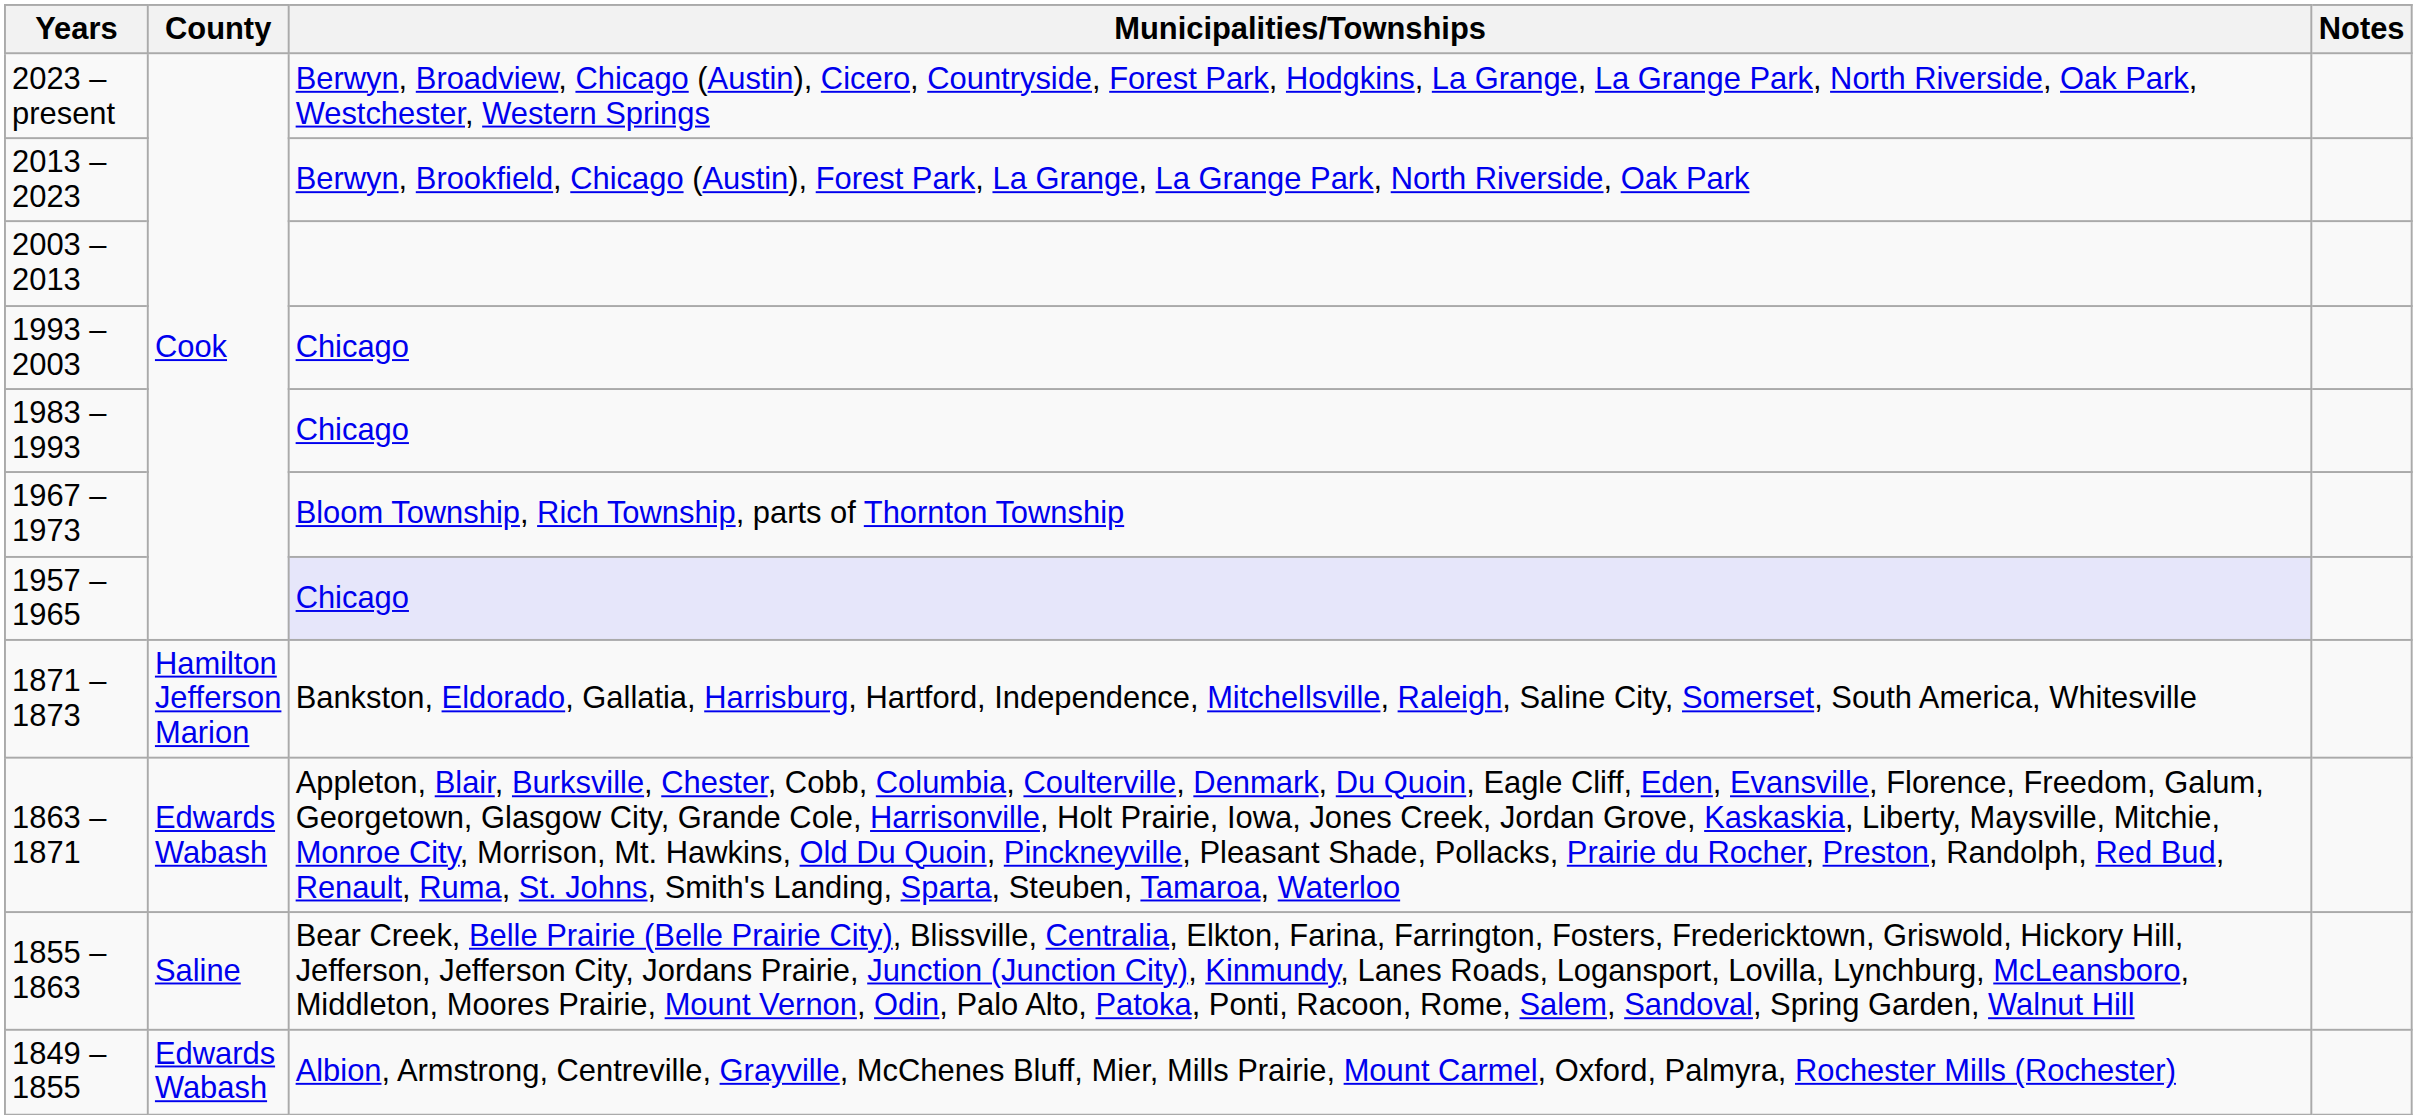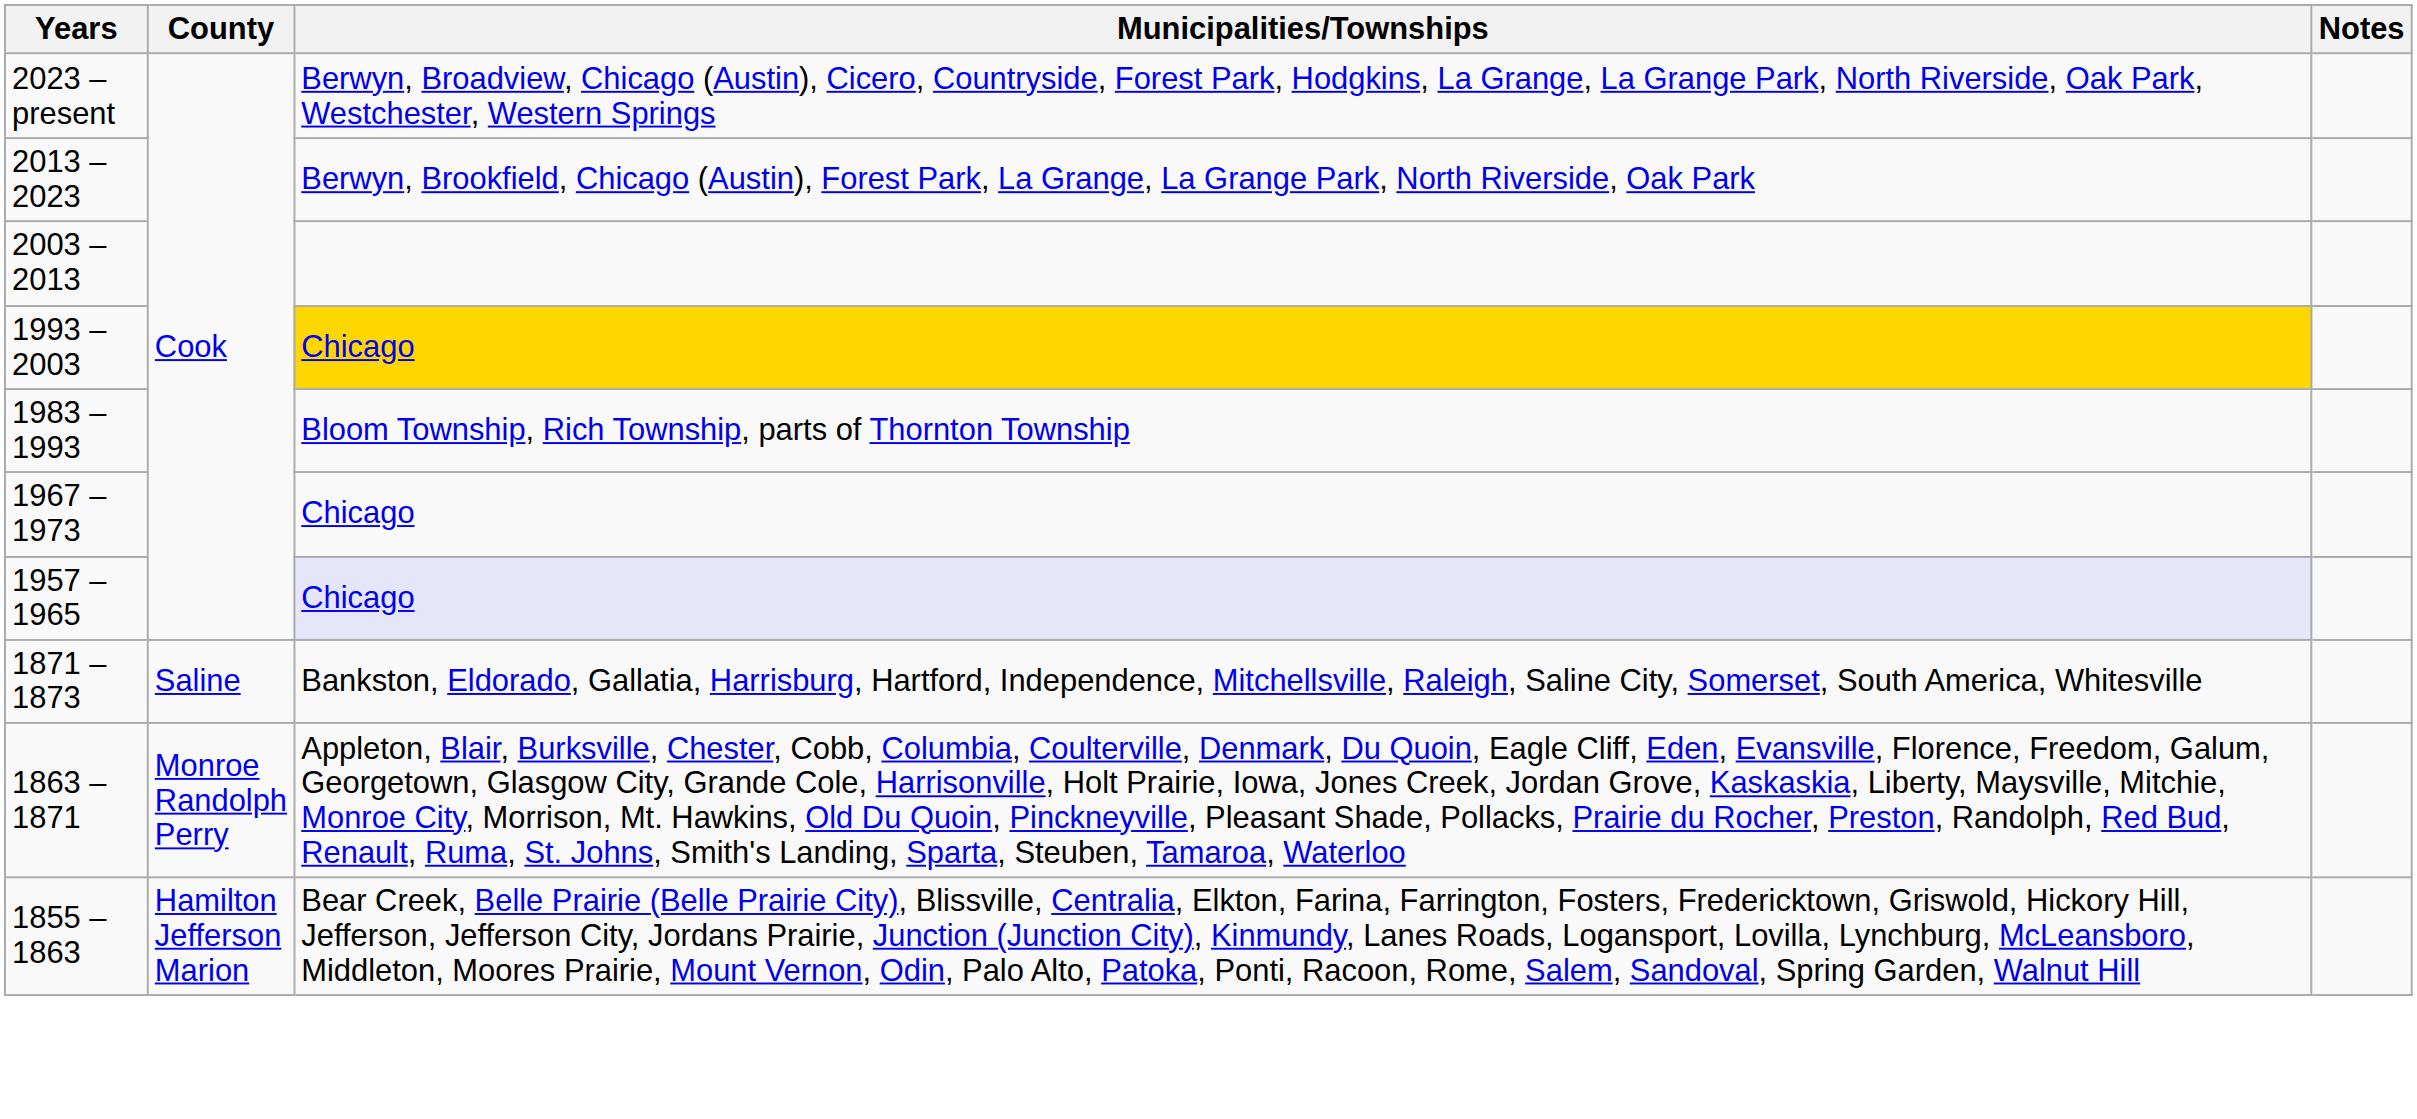 <table class=wikitable>
 <tr valign=bottom>
 <th>Years</th>
 <th>County</th>
 <th>Municipalities/Townships</th>
 <th>Notes</th>
 </tr>
 <tr>
 <td>2023 – present</td>
 <td rowspan=7><a href='#'>Cook</a></td>
 <td><a href='#'>Berwyn</a>, <a href='#'>Broadview</a>, <a href='#'>Chicago</a> (<a href='#'>Austin</a>), <a href='#'>Cicero</a>, <a href='#'>Countryside</a>, <a href='#'>Forest Park</a>, <a href='#'>Hodgkins</a>, <a href='#'>La Grange</a>, <a href='#'>La Grange Park</a>, <a href='#'>North Riverside</a>, <a href='#'>Oak Park</a>, <a href='#'>Westchester</a>, <a href='#'>Western Springs</a></td>
 <td></td>
 </tr>
 <tr>
 <td>2013 – 2023</td>
 <td><a href='#'>Berwyn</a>, <a href='#'>Brookfield</a>, <a href='#'>Chicago</a> (<a href='#'>Austin</a>), <a href='#'>Forest Park</a>, <a href='#'>La Grange</a>, <a href='#'>La Grange Park</a>, <a href='#'>North Riverside</a>, <a href='#'>Oak Park</a></td>
 <td></td>
 </tr>
 <tr>
 <td>2003 – 2013</td>
 <td></td>
 <td></td>
 </tr>
 <tr>
 <td>1993 – 2003</td>
-<td><a href='#'>Chicago</a></td>
+<td style="background: gold;"><a href='#'>Chicago</a></td>
 <td></td>
 </tr>
 <tr>
 <td>1983 – 1993</td>
-<td><a href='#'>Chicago</a></td>
+<td><a href='#'>Bloom Township</a>, <a href='#'>Rich Township</a>, parts of <a href='#'>Thornton Township</a></td>
 <td></td>
 </tr>
 <tr>
 <td>1967 – 1973</td>
-<td><a href='#'>Bloom Township</a>, <a href='#'>Rich Township</a>, parts of <a href='#'>Thornton Township</a></td>
+<td><a href='#'>Chicago</a></td>
 <td></td>
 </tr>
 <tr>
 <td>1957 – 1965</td>
 <td style="background: lavender;"><a href='#'>Chicago</a></td>
 <td></td>
 </tr>
 <tr>
 <td>1871 – 1873</td>
-<td><a href='#'>Hamilton</a><br><a href='#'>Jefferson</a><br><a href='#'>Marion</a></td>
+<td><a href='#'>Saline</a></td>
 <td>Bankston, <a href='#'>Eldorado</a>, Gallatia, <a href='#'>Harrisburg</a>, Hartford, Independence, <a href='#'>Mitchellsville</a>, <a href='#'>Raleigh</a>, Saline City, <a href='#'>Somerset</a>, South America, Whitesville</td>
 <td></td>
 </tr>
 <tr>
 <td>1863 – 1871</td>
-<td><a href='#'>Edwards</a><br><a href='#'>Wabash</a></td>
+<td><a href='#'>Monroe</a><br><a href='#'>Randolph</a><br><a href='#'>Perry</a></td>
 <td>Appleton, <a href='#'>Blair</a>, <a href='#'>Burksville</a>, <a href='#'>Chester</a>, Cobb, <a href='#'>Columbia</a>, <a href='#'>Coulterville</a>, <a href='#'>Denmark</a>, <a href='#'>Du Quoin</a>, Eagle Cliff, <a href='#'>Eden</a>, <a href='#'>Evansville</a>, Florence, Freedom, Galum, Georgetown, Glasgow City, Grande Cole, <a href='#'>Harrisonville</a>, Holt Prairie, Iowa, Jones Creek, Jordan Grove, <a href='#'>Kaskaskia</a>, Liberty, Maysville, Mitchie, <a href='#'>Monroe City</a>, Morrison, Mt. Hawkins, <a href='#'>Old Du Quoin</a>, <a href='#'>Pinckneyville</a>, Pleasant Shade, Pollacks, <a href='#'>Prairie du Rocher</a>, <a href='#'>Preston</a>, Randolph, <a href='#'>Red Bud</a>, <a href='#'>Renault</a>, <a href='#'>Ruma</a>, <a href='#'>St. Johns</a>, Smith's Landing, <a href='#'>Sparta</a>, Steuben, <a href='#'>Tamaroa</a>, <a href='#'>Waterloo</a></td>
 <td></td>
 </tr>
 <tr>
 <td>1855 – 1863</td>
-<td><a href='#'>Saline</a></td>
+<td><a href='#'>Hamilton</a><br><a href='#'>Jefferson</a><br><a href='#'>Marion</a></td>
 <td>Bear Creek, <a href='#'>Belle Prairie (Belle Prairie City)</a>, Blissville, <a href='#'>Centralia</a>, Elkton, Farina, Farrington, Fosters, Fredericktown, Griswold, Hickory Hill, Jefferson, Jefferson City, Jordans Prairie, <a href='#'>Junction (Junction City)</a>, <a href='#'>Kinmundy</a>, Lanes Roads, Logansport, Lovilla, Lynchburg, <a href='#'>McLeansboro</a>, Middleton, Moores Prairie, <a href='#'>Mount Vernon</a>, <a href='#'>Odin</a>, Palo Alto, <a href='#'>Patoka</a>, Ponti, Racoon, Rome, <a href='#'>Salem</a>, <a href='#'>Sandoval</a>, Spring Garden, <a href='#'>Walnut Hill</a></td>
 <td></td>
 </tr>
-<tr>
-<td>1849 – 1855</td>
-<td><a href='#'>Edwards</a><br><a href='#'>Wabash</a></td>
-<td><a href='#'>Albion</a>, Armstrong, Centreville, <a href='#'>Grayville</a>, McChenes Bluff, Mier, Mills Prairie, <a href='#'>Mount Carmel</a>, Oxford, Palmyra, <a href='#'>Rochester Mills (Rochester)</a></td>
-<td></td>
-</tr>
 </table>
